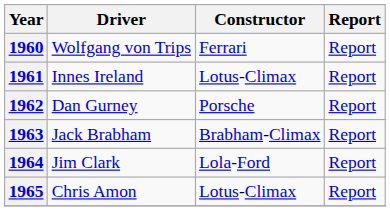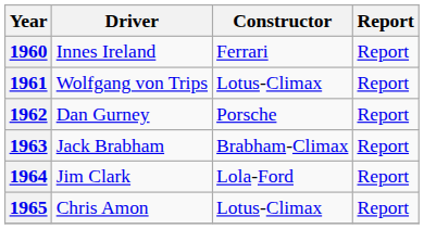 <table class="wikitable" style="font-size: 95%;">
 <tr>
 <th>Year</th>
 <th>Driver</th>
 <th>Constructor</th>
 <th>Report</th>
 </tr>
 <tr>
 <th><a href='#'>1960</a></th>
-<td> <a href='#'>Wolfgang von Trips</a></td>
+<td> <a href='#'>Innes Ireland</a></td>
 <td><a href='#'>Ferrari</a></td>
 <td><a href='#'>Report</a></td>
 </tr>
 <tr>
 <th><a href='#'>1961</a></th>
-<td> <a href='#'>Innes Ireland</a></td>
+<td> <a href='#'>Wolfgang von Trips</a></td>
 <td><a href='#'>Lotus</a>-<a href='#'>Climax</a></td>
 <td><a href='#'>Report</a></td>
 </tr>
 <tr>
 <th><a href='#'>1962</a></th>
 <td> <a href='#'>Dan Gurney</a></td>
 <td><a href='#'>Porsche</a></td>
 <td><a href='#'>Report</a></td>
 </tr>
 <tr>
 <th><a href='#'>1963</a></th>
 <td> <a href='#'>Jack Brabham</a></td>
 <td><a href='#'>Brabham</a>-<a href='#'>Climax</a></td>
 <td><a href='#'>Report</a></td>
 </tr>
 <tr>
 <th><a href='#'>1964</a></th>
 <td> <a href='#'>Jim Clark</a></td>
 <td><a href='#'>Lola</a>-<a href='#'>Ford</a></td>
 <td><a href='#'>Report</a></td>
 </tr>
 <tr>
 <th><a href='#'>1965</a></th>
 <td> <a href='#'>Chris Amon</a></td>
 <td><a href='#'>Lotus</a>-<a href='#'>Climax</a></td>
 <td><a href='#'>Report</a></td>
 </tr>
 <tr>
 </tr>
 </table>
